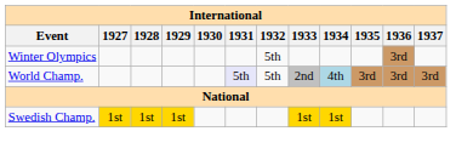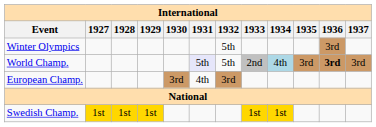 <table class="wikitable" style="text-align:center">
 <tr>
 <th style="background-color: #ffdead; " colspan=12 align=center><strong>International</strong></th>
 </tr>
 <tr>
 <th>Event</th>
 <th>1927</th>
 <th>1928</th>
 <th>1929</th>
 <th>1930</th>
 <th>1931</th>
 <th>1932</th>
 <th>1933</th>
 <th>1934</th>
 <th>1935</th>
 <th>1936</th>
 <th>1937</th>
 </tr>
 <tr>
 <td align=left><a href='#'>Winter Olympics</a></td>
 <td></td>
 <td></td>
 <td></td>
 <td></td>
 <td></td>
 <td>5th</td>
 <td></td>
 <td></td>
 <td></td>
 <td bgcolor=cc9966>3rd</td>
 <td></td>
 </tr>
 <tr>
 <td align=left><a href='#'>World Champ.</a></td>
 <td></td>
 <td></td>
 <td></td>
 <td></td>
 <td style="background: lavender;">5th</td>
 <td>5th</td>
 <td bgcolor=silver>2nd</td>
 <td style="background: lightblue;">4th</td>
 <td bgcolor=cc9966>3rd</td>
+<td bgcolor=cc9966><strong>3rd</strong></td>
 <td bgcolor=cc9966>3rd</td>
+</tr>
+<tr>
+<td align=left><a href='#'>European Champ.</a></td>
+<td></td>
+<td></td>
+<td></td>
 <td bgcolor=cc9966>3rd</td>
+<td>4th</td>
+<td bgcolor=cc9966>3rd</td>
+<td></td>
+<td></td>
+<td></td>
+<td></td>
+<td></td>
 </tr>
 <tr>
 <th style="background-color: #ffdead; " colspan=12 align=center><strong>National</strong></th>
 </tr>
 <tr>
 <td align=left><a href='#'>Swedish Champ.</a></td>
 <td bgcolor=gold>1st</td>
 <td bgcolor=gold>1st</td>
 <td bgcolor=gold>1st</td>
 <td></td>
 <td></td>
 <td></td>
 <td bgcolor=gold>1st</td>
 <td bgcolor=gold>1st</td>
 <td></td>
 <td></td>
 <td></td>
 </tr>
 </table>
